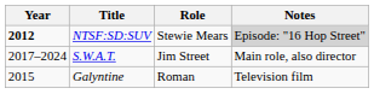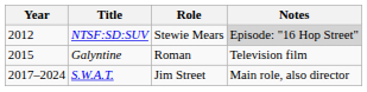 <table class="wikitable sortable">
 <tr>
 <th>Year</th>
 <th>Title</th>
 <th>Role</th>
 <th class="unsortable">Notes</th>
 </tr>
 <tr>
-<td><strong>2012</strong></td>
+<td>2012</td>
 <td><em><a href='#'>NTSF:SD:SUV</a></em></td>
 <td>Stewie Mears</td>
 <td style="background: lightgrey;">Episode: "16 Hop Street"</td>
+</tr>
+<tr>
+<td>2015</td>
+<td><em>Galyntine</em></td>
+<td>Roman</td>
+<td>Television film</td>
 </tr>
 <tr>
 <td>2017–2024</td>
 <td><em><a href='#'>S.W.A.T.</a></em></td>
 <td>Jim Street</td>
 <td>Main role, also director</td>
 </tr>
-<tr>
-<td>2015</td>
-<td><em>Galyntine</em></td>
-<td>Roman</td>
-<td>Television film</td>
-</tr>
 </table>
